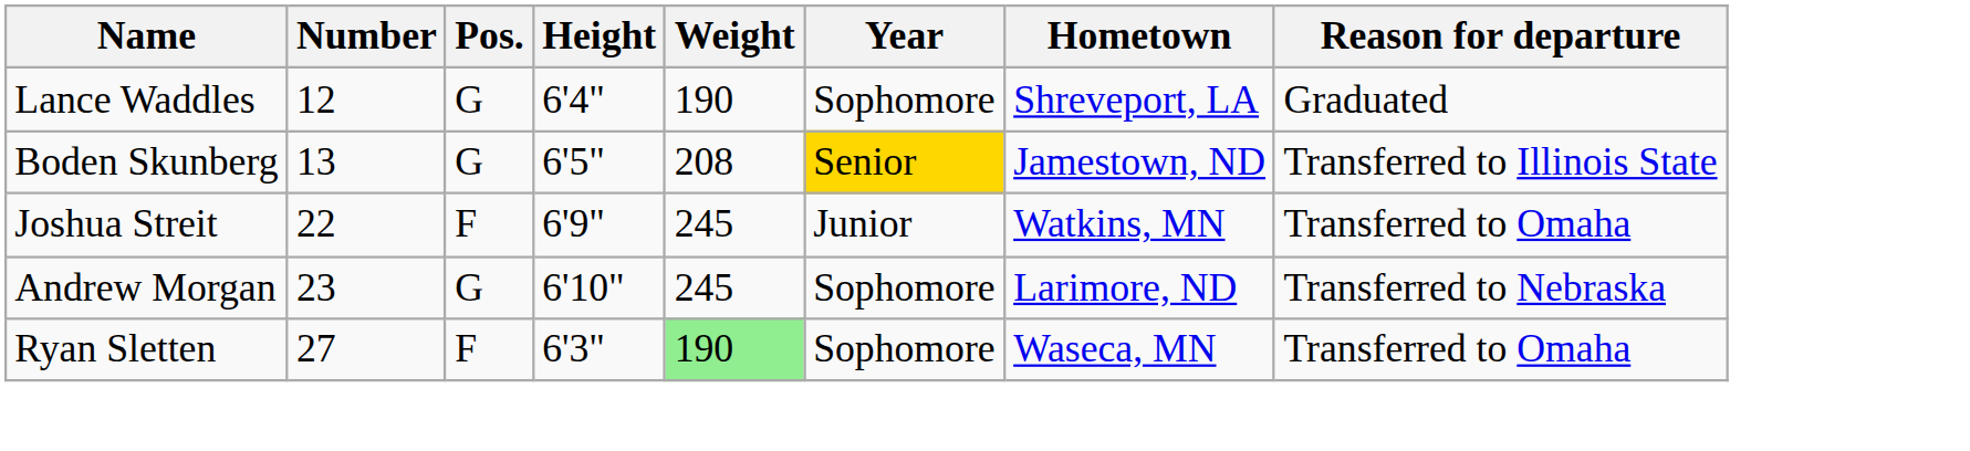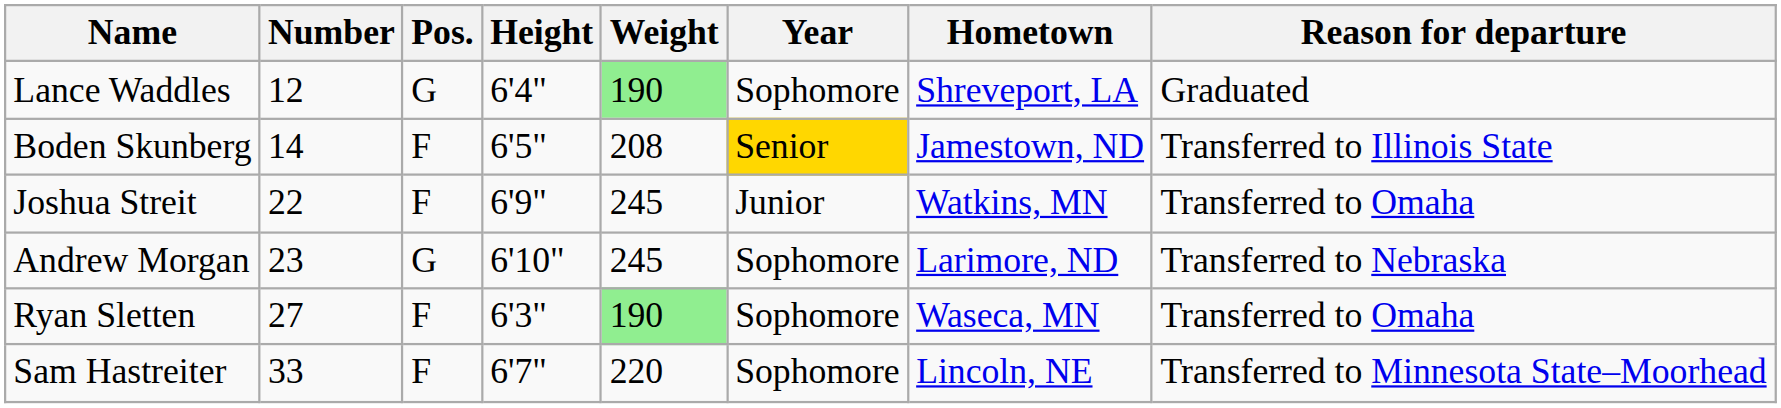 <table class="wikitable sortable" border="1">
 <tr>
 <th>Name</th>
 <th>Number</th>
 <th>Pos.</th>
 <th>Height</th>
 <th>Weight</th>
 <th>Year</th>
 <th>Hometown</th>
 <th class="unsortable">Reason for departure</th>
 </tr>
 <tr>
 <td>Lance Waddles</td>
 <td>12</td>
 <td>G</td>
 <td>6'4"</td>
-<td>190</td>
+<td style="background: lightgreen;">190</td>
 <td>Sophomore</td>
 <td><a href='#'>Shreveport, LA</a></td>
 <td>Graduated</td>
 </tr>
 <tr>
 <td>Boden Skunberg</td>
-<td>13</td>
-<td>G</td>
+<td>14</td>
+<td>F</td>
 <td>6'5"</td>
 <td>208</td>
 <td style="background: gold;">Senior</td>
 <td><a href='#'>Jamestown, ND</a></td>
 <td>Transferred to <a href='#'>Illinois State</a></td>
 </tr>
 <tr>
 <td>Joshua Streit</td>
 <td>22</td>
 <td>F</td>
 <td>6'9"</td>
 <td>245</td>
 <td>Junior</td>
 <td><a href='#'>Watkins, MN</a></td>
 <td>Transferred to <a href='#'>Omaha</a></td>
 </tr>
 <tr>
 <td>Andrew Morgan</td>
 <td>23</td>
 <td>G</td>
 <td>6'10"</td>
 <td>245</td>
 <td>Sophomore</td>
 <td><a href='#'>Larimore, ND</a></td>
 <td>Transferred to <a href='#'>Nebraska</a></td>
 </tr>
 <tr>
 <td>Ryan Sletten</td>
 <td>27</td>
 <td>F</td>
 <td>6'3"</td>
 <td style="background: lightgreen;">190</td>
 <td>Sophomore</td>
 <td><a href='#'>Waseca, MN</a></td>
 <td>Transferred to <a href='#'>Omaha</a></td>
 </tr>
+<tr>
+<td>Sam Hastreiter</td>
+<td>33</td>
+<td>F</td>
+<td>6'7"</td>
+<td>220</td>
+<td>Sophomore</td>
+<td><a href='#'>Lincoln, NE</a></td>
+<td>Transferred to <a href='#'>Minnesota State–Moorhead</a></td>
+</tr>
 </table>
